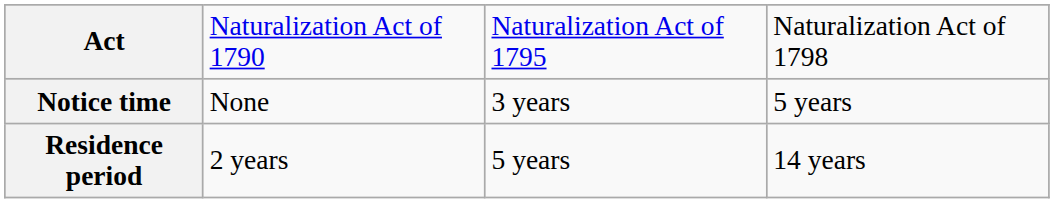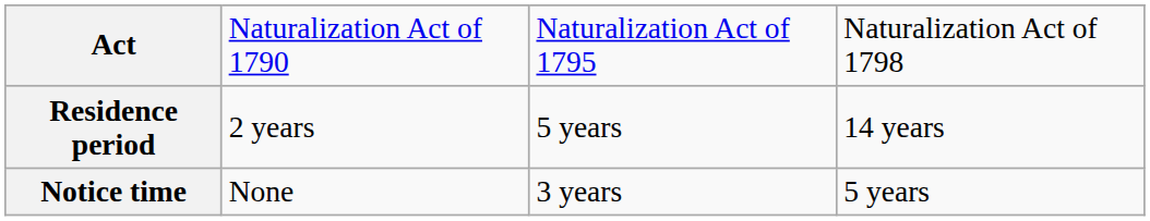 <table class='wikitable'>
 <tr>
 <th>Act</th>
 <td><a href='#'>Naturalization Act of 1790</a></td>
 <td><a href='#'>Naturalization Act of 1795</a></td>
 <td>Naturalization Act of 1798</td>
 </tr>
 <tr>
+<th>Residence period</th>
+<td>2 years</td>
+<td>5 years</td>
+<td>14 years</td>
+</tr>
+<tr>
 <th>Notice time</th>
 <td>None</td>
 <td>3 years</td>
 <td>5 years</td>
 </tr>
-<tr>
-<th>Residence period</th>
-<td>2 years</td>
-<td>5 years</td>
-<td>14 years</td>
-</tr>
 </table>
